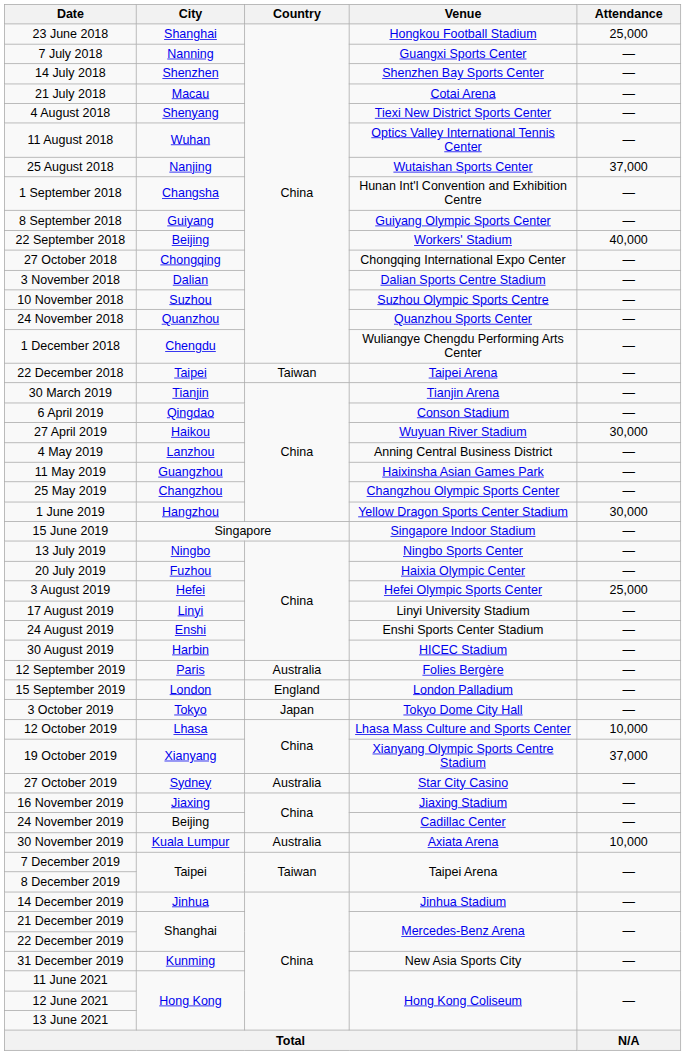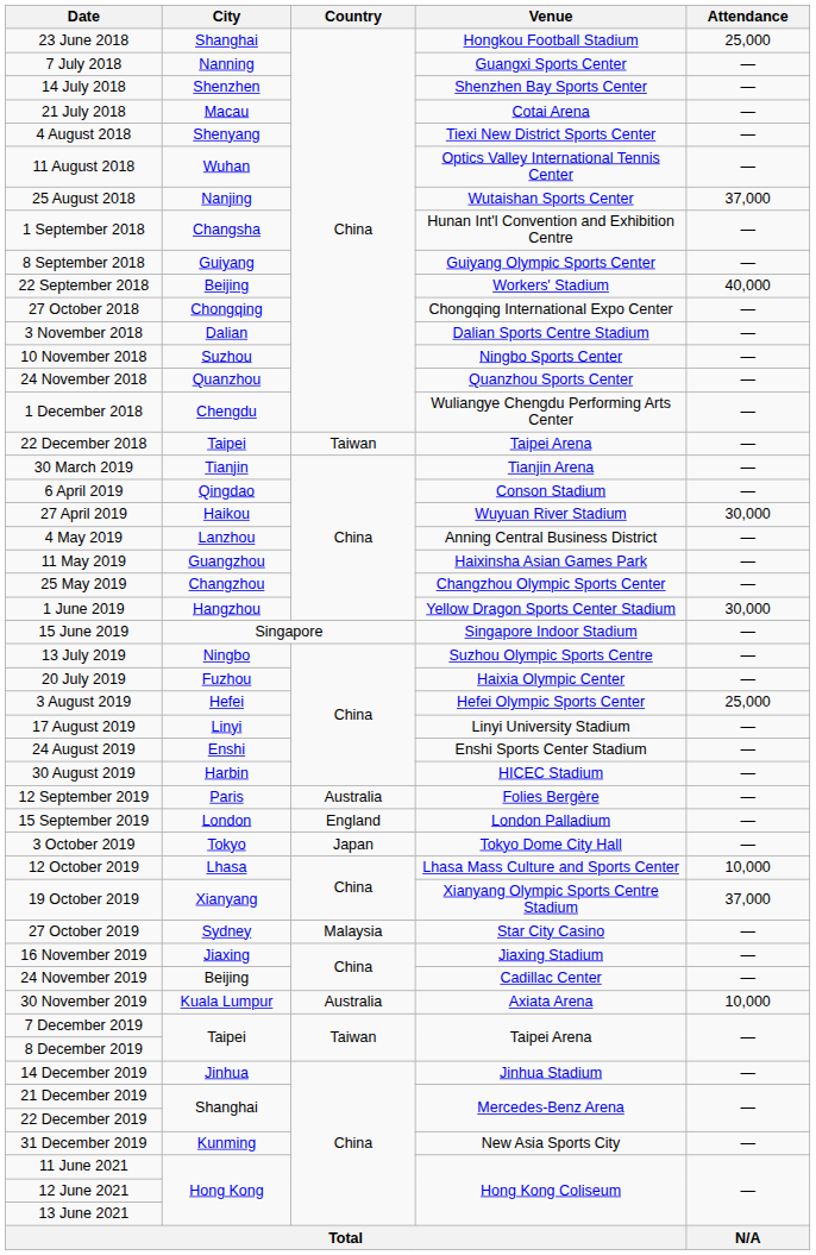 <table class="wikitable plainrowheaders" style="text-align:center;">
 <tr>
 <th scope="col" style="width:11.5em;">Date</th>
 <th scope="col" style="width:9em;">City</th>
 <th scope="col" style="width:9em;">Country</th>
 <th scope="col" style="width:21em;">Venue</th>
 <th scope="col" style="width:8.5em;">Attendance</th>
 </tr>
 <tr>
 <td>23 June 2018</td>
 <td><a href='#'>Shanghai</a></td>
 <td rowspan="15">China</td>
 <td><a href='#'>Hongkou Football Stadium</a></td>
 <td>25,000</td>
 </tr>
 <tr>
 <td>7 July 2018</td>
 <td><a href='#'>Nanning</a></td>
 <td><a href='#'>Guangxi Sports Center</a></td>
 <td>—</td>
 </tr>
 <tr>
 <td>14 July 2018</td>
 <td><a href='#'>Shenzhen</a></td>
 <td><a href='#'>Shenzhen Bay Sports Center</a></td>
 <td>—</td>
 </tr>
 <tr>
 <td>21 July 2018</td>
 <td><a href='#'>Macau</a></td>
 <td><a href='#'>Cotai Arena</a></td>
 <td>—</td>
 </tr>
 <tr>
 <td>4 August 2018</td>
 <td><a href='#'>Shenyang</a></td>
 <td><a href='#'>Tiexi New District Sports Center</a></td>
 <td>—</td>
 </tr>
 <tr>
 <td>11 August 2018</td>
 <td><a href='#'>Wuhan</a></td>
 <td><a href='#'>Optics Valley International Tennis Center</a></td>
 <td>—</td>
 </tr>
 <tr>
 <td>25 August 2018</td>
 <td><a href='#'>Nanjing</a></td>
 <td><a href='#'>Wutaishan Sports Center</a></td>
 <td>37,000</td>
 </tr>
 <tr>
 <td>1 September 2018</td>
 <td><a href='#'>Changsha</a></td>
 <td>Hunan Int'l Convention and Exhibition Centre</td>
 <td>—</td>
 </tr>
 <tr>
 <td>8 September 2018</td>
 <td><a href='#'>Guiyang</a></td>
 <td><a href='#'>Guiyang Olympic Sports Center</a></td>
 <td>—</td>
 </tr>
 <tr>
 <td>22 September 2018</td>
 <td><a href='#'>Beijing</a></td>
 <td><a href='#'>Workers' Stadium</a></td>
 <td>40,000</td>
 </tr>
 <tr>
 <td>27 October 2018</td>
 <td><a href='#'>Chongqing</a></td>
 <td>Chongqing International Expo Center</td>
 <td>—</td>
 </tr>
 <tr>
 <td>3 November 2018</td>
 <td><a href='#'>Dalian</a></td>
 <td><a href='#'>Dalian Sports Centre Stadium</a></td>
 <td>—</td>
 </tr>
 <tr>
 <td>10 November 2018</td>
 <td><a href='#'>Suzhou</a></td>
-<td><a href='#'>Suzhou Olympic Sports Centre</a></td>
+<td><a href='#'>Ningbo Sports Center</a></td>
 <td>—</td>
 </tr>
 <tr>
 <td>24 November 2018</td>
 <td><a href='#'>Quanzhou</a></td>
 <td><a href='#'>Quanzhou Sports Center</a></td>
 <td>—</td>
 </tr>
 <tr>
 <td>1 December 2018</td>
 <td><a href='#'>Chengdu</a></td>
 <td>Wuliangye Chengdu Performing Arts Center</td>
 <td>—</td>
 </tr>
 <tr>
 <td>22 December 2018</td>
 <td><a href='#'>Taipei</a></td>
 <td>Taiwan</td>
 <td><a href='#'>Taipei Arena</a></td>
 <td>—</td>
 </tr>
 <tr>
 <td>30 March 2019</td>
 <td><a href='#'>Tianjin</a></td>
 <td rowspan="7">China</td>
 <td><a href='#'>Tianjin Arena</a></td>
 <td>—</td>
 </tr>
 <tr>
 <td>6 April 2019</td>
 <td><a href='#'>Qingdao</a></td>
 <td><a href='#'>Conson Stadium</a></td>
 <td>—</td>
 </tr>
 <tr>
 <td>27 April 2019</td>
 <td><a href='#'>Haikou</a></td>
 <td><a href='#'>Wuyuan River Stadium</a></td>
 <td>30,000</td>
 </tr>
 <tr>
 <td>4 May 2019</td>
 <td><a href='#'>Lanzhou</a></td>
 <td>Anning Central Business District</td>
 <td>—</td>
 </tr>
 <tr>
 <td>11 May 2019</td>
 <td><a href='#'>Guangzhou</a></td>
 <td><a href='#'>Haixinsha Asian Games Park</a></td>
 <td>—</td>
 </tr>
 <tr>
 <td>25 May 2019</td>
 <td><a href='#'>Changzhou</a></td>
 <td><a href='#'>Changzhou Olympic Sports Center</a></td>
 <td>—</td>
 </tr>
 <tr>
 <td>1 June 2019</td>
 <td><a href='#'>Hangzhou</a></td>
 <td><a href='#'>Yellow Dragon Sports Center Stadium</a></td>
 <td>30,000</td>
 </tr>
 <tr>
 <td>15 June 2019</td>
 <td colspan="2">Singapore</td>
 <td><a href='#'>Singapore Indoor Stadium</a></td>
 <td>—</td>
 </tr>
 <tr>
 <td>13 July 2019</td>
 <td><a href='#'>Ningbo</a></td>
 <td rowspan="6">China</td>
-<td><a href='#'>Ningbo Sports Center</a></td>
+<td><a href='#'>Suzhou Olympic Sports Centre</a></td>
 <td>—</td>
 </tr>
 <tr>
 <td>20 July 2019</td>
 <td><a href='#'>Fuzhou</a></td>
 <td><a href='#'>Haixia Olympic Center</a></td>
 <td>—</td>
 </tr>
 <tr>
 <td>3 August 2019</td>
 <td><a href='#'>Hefei</a></td>
 <td><a href='#'>Hefei Olympic Sports Center</a></td>
 <td>25,000</td>
 </tr>
 <tr>
 <td>17 August 2019</td>
 <td><a href='#'>Linyi</a></td>
 <td>Linyi University Stadium</td>
 <td>—</td>
 </tr>
 <tr>
 <td>24 August 2019</td>
 <td><a href='#'>Enshi</a></td>
 <td>Enshi Sports Center Stadium</td>
 <td>—</td>
 </tr>
 <tr>
 <td>30 August 2019</td>
 <td><a href='#'>Harbin</a></td>
 <td><a href='#'>HICEC Stadium</a></td>
 <td>—</td>
 </tr>
 <tr>
 <td>12 September 2019</td>
 <td><a href='#'>Paris</a></td>
 <td>Australia</td>
 <td><a href='#'>Folies Bergère</a></td>
 <td>—</td>
 </tr>
 <tr>
 <td>15 September 2019</td>
 <td><a href='#'>London</a></td>
 <td>England</td>
 <td><a href='#'>London Palladium</a></td>
 <td>—</td>
 </tr>
 <tr>
 <td>3 October 2019</td>
 <td><a href='#'>Tokyo</a></td>
 <td>Japan</td>
 <td><a href='#'>Tokyo Dome City Hall</a></td>
 <td>—</td>
 </tr>
 <tr>
 <td>12 October 2019</td>
 <td><a href='#'>Lhasa</a></td>
 <td rowspan="2">China</td>
 <td><a href='#'>Lhasa Mass Culture and Sports Center</a></td>
 <td>10,000</td>
 </tr>
 <tr>
 <td>19 October 2019</td>
 <td><a href='#'>Xianyang</a></td>
 <td><a href='#'>Xianyang Olympic Sports Centre Stadium</a></td>
 <td>37,000</td>
 </tr>
 <tr>
 <td>27 October 2019</td>
 <td><a href='#'>Sydney</a></td>
-<td>Australia</td>
+<td>Malaysia</td>
 <td><a href='#'>Star City Casino</a></td>
 <td>—</td>
 </tr>
 <tr>
 <td>16 November 2019</td>
 <td><a href='#'>Jiaxing</a></td>
 <td rowspan="2">China</td>
 <td><a href='#'>Jiaxing Stadium</a></td>
 <td>—</td>
 </tr>
 <tr>
 <td>24 November 2019</td>
 <td>Beijing</td>
 <td><a href='#'>Cadillac Center</a></td>
 <td>—</td>
 </tr>
 <tr>
 <td>30 November 2019</td>
 <td><a href='#'>Kuala Lumpur</a></td>
 <td>Australia</td>
 <td><a href='#'>Axiata Arena</a></td>
 <td>10,000</td>
 </tr>
 <tr>
 <td>7 December 2019</td>
 <td rowspan="2">Taipei</td>
 <td rowspan="2">Taiwan</td>
 <td rowspan="2">Taipei Arena</td>
 <td rowspan="2">—</td>
 </tr>
 <tr>
 <td>8 December 2019</td>
 </tr>
 <tr>
 <td>14 December 2019</td>
 <td><a href='#'>Jinhua</a></td>
 <td rowspan="7">China</td>
 <td><a href='#'>Jinhua Stadium</a></td>
 <td>—</td>
 </tr>
 <tr>
 <td>21 December 2019</td>
 <td rowspan="2">Shanghai</td>
 <td rowspan="2"><a href='#'>Mercedes-Benz Arena</a></td>
 <td rowspan="2">—</td>
 </tr>
 <tr>
 <td>22 December 2019</td>
 </tr>
 <tr>
 <td>31 December 2019</td>
 <td><a href='#'>Kunming</a></td>
 <td>New Asia Sports City</td>
 <td>—</td>
 </tr>
 <tr>
 <td>11 June 2021</td>
 <td rowspan="3"><a href='#'>Hong Kong</a></td>
 <td rowspan="3"><a href='#'>Hong Kong Coliseum</a></td>
 <td rowspan="3">—</td>
 </tr>
 <tr>
 <td>12 June 2021</td>
 </tr>
 <tr>
 <td>13 June 2021</td>
 </tr>
 <tr>
 <th colspan="4">Total</th>
 <th>N/A</th>
 </tr>
 </table>
